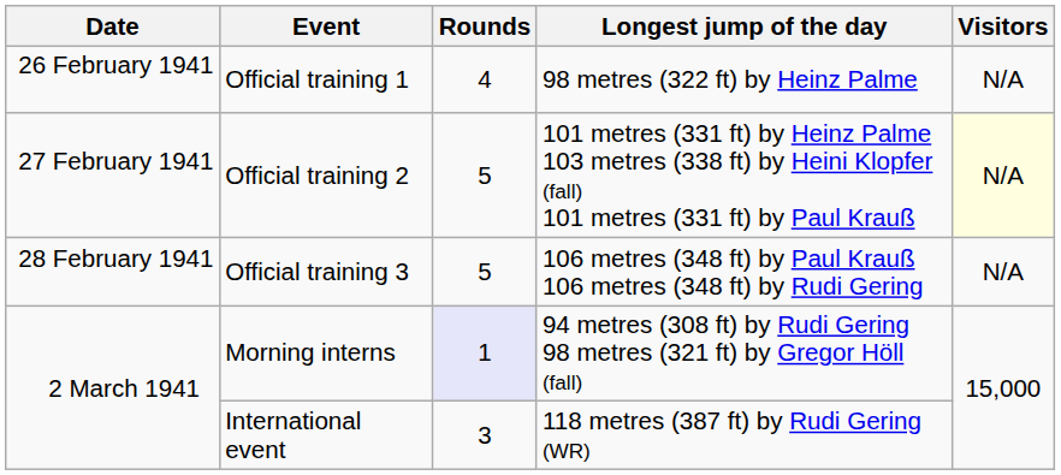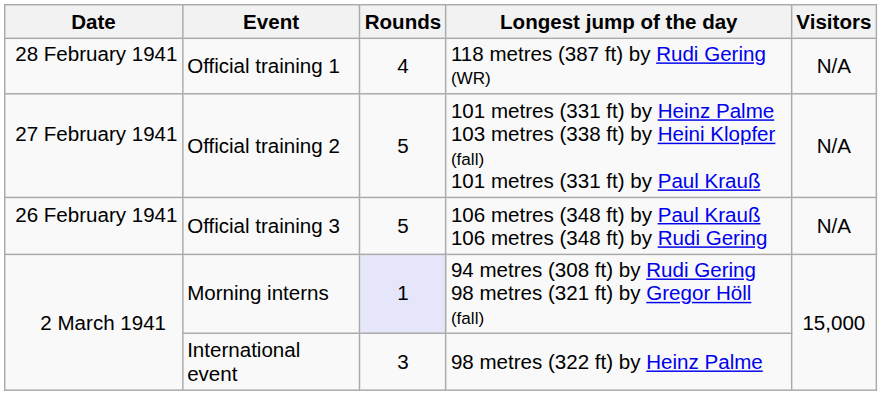 <table class=wikitable style="text-align:center; font-size:88%;">
 <tr>
 <th width=115px>Date</th>
 <th width=115px>Event</th>
 <th width=50px>Rounds</th>
 <th width=230px>Longest jump of the day</th>
 <th width=50px>Visitors</th>
 </tr>
 <tr>
-<td align=right>26 February 1941  </td>
+<td align=right>28 February 1941  </td>
 <td align=left>Official training 1</td>
 <td align=center>4</td>
-<td align=left>98 metres (322 ft) by <a href='#'>Heinz Palme</a></td>
+<td align=left>118 metres (387 ft) by <a href='#'>Rudi Gering</a> <small>(WR)</small></td>
 <td align=center>N/A</td>
 </tr>
 <tr>
 <td align=right>27 February 1941  </td>
 <td align=left>Official training 2</td>
 <td align=center>5</td>
 <td align=left>101 metres (331 ft) by <a href='#'>Heinz Palme</a><br>103 metres (338 ft) by <a href='#'>Heini Klopfer</a> <small>(fall)</small><br>101 metres (331 ft) by <a href='#'>Paul Krauß</a></td>
-<td align=center style="background: lightyellow;">N/A</td>
+<td align=center>N/A</td>
 </tr>
 <tr>
-<td align=right>28 February 1941  </td>
+<td align=right>26 February 1941  </td>
 <td align=left>Official training 3</td>
 <td align=center>5</td>
 <td align=left>106 metres (348 ft) by <a href='#'>Paul Krauß</a><br>106 metres (348 ft) by <a href='#'>Rudi Gering</a></td>
 <td align=center>N/A</td>
 </tr>
 <tr>
 <td align=right rowspan=2>2 March 1941  </td>
 <td align=left>Morning interns</td>
 <td align=center style="background: lavender;">1</td>
 <td align=left>94 metres (308 ft) by <a href='#'>Rudi Gering</a><br>98 metres (321 ft) by <a href='#'>Gregor Höll</a> <small>(fall)</small></td>
 <td align=center rowspan=2>15,000</td>
 </tr>
 <tr>
 <td align=left>International event</td>
 <td align=center>3</td>
-<td align=left>118 metres (387 ft) by <a href='#'>Rudi Gering</a> <small>(WR)</small></td>
+<td align=left>98 metres (322 ft) by <a href='#'>Heinz Palme</a></td>
 </tr>
 </table>
